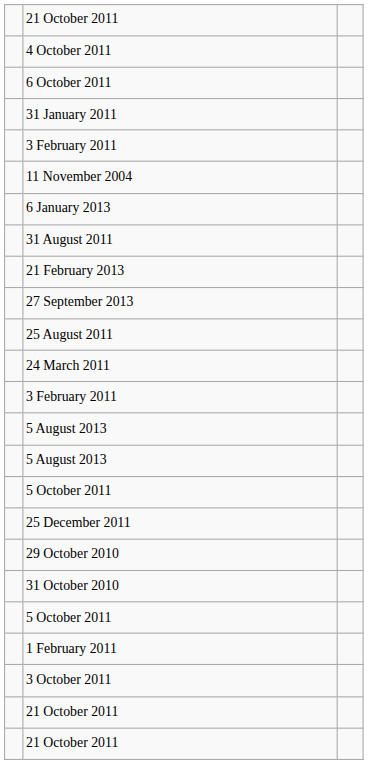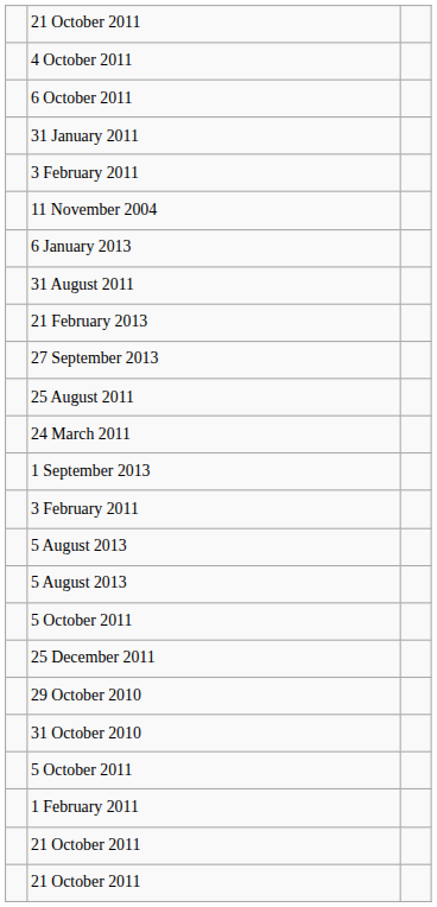 <table class="wikitable" style="font-size: 80%; float: left; width: 26em; margin-right: 1em; height: 700px">
 <tr>
 <td></td>
 <td>21 October 2011</td>
 <td></td>
 </tr>
 <tr>
 <td></td>
 <td>4 October 2011</td>
 <td></td>
 </tr>
 <tr>
 <td></td>
 <td>6 October 2011</td>
 <td></td>
 </tr>
 <tr>
 <td></td>
 <td>31 January 2011</td>
 <td> </td>
 </tr>
 <tr>
 <td></td>
 <td>3 February 2011</td>
 <td> </td>
 </tr>
 <tr>
 <td></td>
 <td>11 November 2004</td>
 <td></td>
 </tr>
 <tr>
 <td></td>
 <td>6 January 2013</td>
 <td></td>
 </tr>
 <tr>
 <td></td>
 <td>31 August 2011</td>
 <td></td>
 </tr>
 <tr>
 <td></td>
 <td>21 February 2013</td>
 <td></td>
 </tr>
 <tr>
 <td></td>
 <td>27 September 2013</td>
 <td></td>
 </tr>
 <tr>
 <td></td>
 <td>25 August 2011</td>
 <td></td>
 </tr>
 <tr>
 <td></td>
 <td>24 March 2011</td>
 <td> </td>
 </tr>
 <tr>
 <td></td>
+<td>1 September 2013</td>
+<td></td>
+</tr>
+<tr>
+<td></td>
 <td>3 February 2011</td>
 <td> </td>
 </tr>
 <tr>
 <td></td>
 <td>5 August 2013</td>
 <td></td>
 </tr>
 <tr>
 <td></td>
 <td>5 August 2013</td>
 <td></td>
 </tr>
 <tr>
 <td></td>
 <td>5 October 2011</td>
 <td></td>
 </tr>
 <tr>
 <td></td>
 <td>25 December 2011</td>
 <td></td>
 </tr>
 <tr>
 <td></td>
 <td>29 October 2010</td>
 <td> </td>
 </tr>
 <tr>
 <td></td>
 <td>31 October 2010</td>
 <td> </td>
 </tr>
 <tr>
 <td></td>
 <td>5 October 2011</td>
 <td></td>
 </tr>
 <tr>
 <td></td>
 <td>1 February 2011</td>
 <td></td>
 </tr>
 <tr>
 <td></td>
-<td>3 October 2011</td>
-<td></td>
-</tr>
-<tr>
-<td></td>
 <td>21 October 2011</td>
 <td></td>
 </tr>
 <tr>
 <td></td>
 <td>21 October 2011</td>
 <td></td>
 </tr>
 <tr>
 </tr>
 </table>
